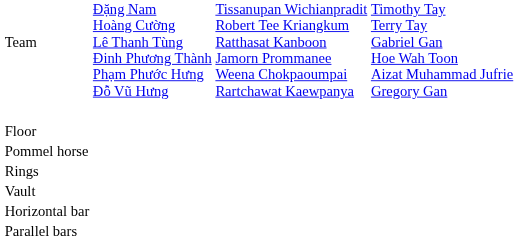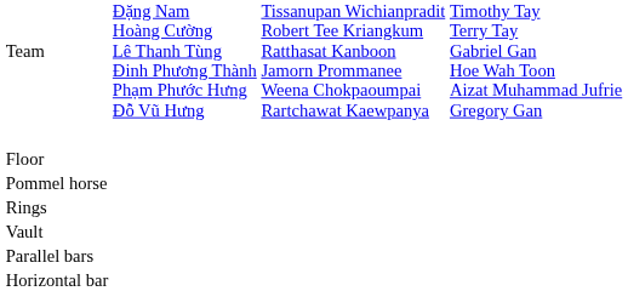 <table>
 <tr>
 <td>Team<br></td>
 <td><br><a href='#'>Đặng Nam</a><br><a href='#'>Hoàng Cường</a><br><a href='#'>Lê Thanh Tùng</a><br><a href='#'>Đinh Phương Thành</a><br><a href='#'>Phạm Phước Hưng</a><br><a href='#'>Đỗ Vũ Hưng</a></td>
 <td><br><a href='#'>Tissanupan Wichianpradit</a><br><a href='#'>Robert Tee Kriangkum</a><br><a href='#'>Ratthasat Kanboon</a><br><a href='#'>Jamorn Prommanee</a><br><a href='#'>Weena Chokpaoumpai</a><br><a href='#'>Rartchawat Kaewpanya</a></td>
 <td><br><a href='#'>Timothy Tay</a><br><a href='#'>Terry Tay</a><br><a href='#'>Gabriel Gan</a><br><a href='#'>Hoe Wah Toon</a><br><a href='#'>Aizat Muhammad Jufrie</a><br><a href='#'>Gregory Gan</a></td>
 </tr>
 <tr>
 <td><br></td>
 <td></td>
 <td></td>
 <td></td>
 </tr>
 <tr>
 <td>Floor<br></td>
 <td></td>
 <td></td>
 <td></td>
 </tr>
 <tr>
 <td>Pommel horse<br></td>
 <td></td>
 <td></td>
 <td></td>
 </tr>
 <tr>
 <td>Rings<br></td>
 <td></td>
 <td></td>
 <td></td>
 </tr>
 <tr>
 <td>Vault<br></td>
 <td></td>
 <td></td>
 <td></td>
 </tr>
 <tr>
+<td>Parallel bars<br></td>
+<td></td>
+<td></td>
+<td></td>
+</tr>
+<tr>
 <td>Horizontal bar<br></td>
 <td></td>
 <td></td>
 <td></td>
 </tr>
-<tr>
-<td>Parallel bars<br></td>
-<td></td>
-<td></td>
-<td></td>
-</tr>
 </table>
